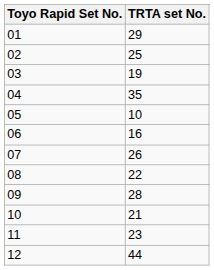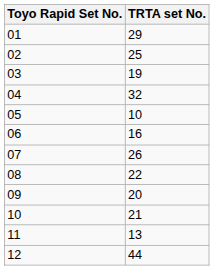 <table class="wikitable">
 <tr>
 <th>Toyo Rapid Set No.</th>
 <th>TRTA set No.</th>
 </tr>
 <tr>
 <td>01</td>
 <td>29</td>
 </tr>
 <tr>
 <td>02</td>
 <td>25</td>
 </tr>
 <tr>
 <td>03</td>
 <td>19</td>
 </tr>
 <tr>
 <td>04</td>
-<td>35</td>
+<td>32</td>
 </tr>
 <tr>
 <td>05</td>
 <td>10</td>
 </tr>
 <tr>
 <td>06</td>
 <td>16</td>
 </tr>
 <tr>
 <td>07</td>
 <td>26</td>
 </tr>
 <tr>
 <td>08</td>
 <td>22</td>
 </tr>
 <tr>
 <td>09</td>
-<td>28</td>
+<td>20</td>
 </tr>
 <tr>
 <td>10</td>
 <td>21</td>
 </tr>
 <tr>
 <td>11</td>
-<td>23</td>
+<td>13</td>
 </tr>
 <tr>
 <td>12</td>
 <td>44</td>
 </tr>
 </table>
